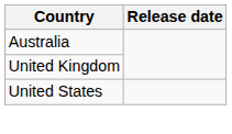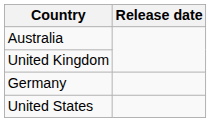 <table class="wikitable">
 <tr>
 <th>Country</th>
 <th>Release date</th>
 </tr>
 <tr>
 <td>Australia</td>
 <td rowspan="2"></td>
 </tr>
 <tr>
 <td>United Kingdom</td>
 </tr>
 <tr>
+<td>Germany</td>
+<td></td>
+</tr>
+<tr>
 <td>United States</td>
 <td></td>
 </tr>
 </table>
